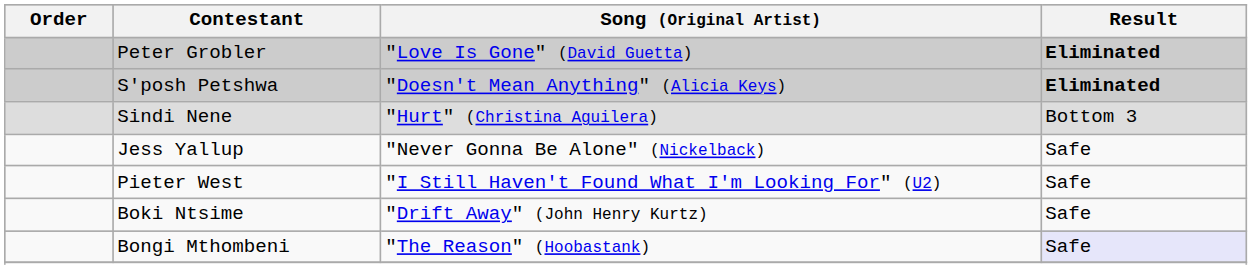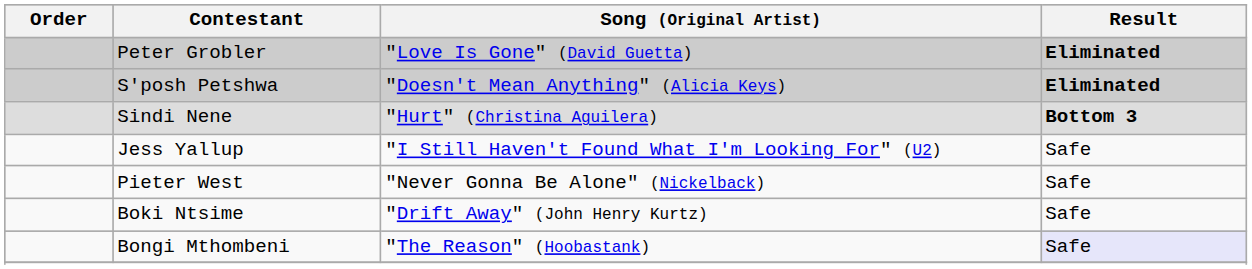 <table class="wikitable" style="font-size:90%; width:60%; text-align: left;">
 <tr>
 <th width="05%">Order</th>
 <th width="13%">Contestant</th>
 <th width="32%">Song <small>(Original Artist)</small></th>
 <th width="10%">Result</th>
 </tr>
 <tr>
 <td bgcolor="CCCCCC"></td>
 <td bgcolor="CCCCCC">Peter Grobler</td>
 <td bgcolor="CCCCCC">"<a href='#'>Love Is Gone</a>" <small>(<a href='#'>David Guetta</a>)</small></td>
 <td bgcolor="CCCCCC"><strong>Eliminated</strong></td>
 </tr>
 <tr>
 <td bgcolor="CCCCCC"></td>
 <td bgcolor="CCCCCC">S'posh Petshwa</td>
 <td bgcolor="CCCCCC">"<a href='#'>Doesn't Mean Anything</a>" <small>(<a href='#'>Alicia Keys</a>)</small></td>
 <td bgcolor="CCCCCC"><strong>Eliminated</strong></td>
 </tr>
 <tr>
 <td bgcolor="DDDDDD"></td>
 <td bgcolor="DDDDDD">Sindi Nene</td>
 <td bgcolor="DDDDDD">"<a href='#'>Hurt</a>" <small>(<a href='#'>Christina Aguilera</a>)</small></td>
-<td bgcolor="DDDDDD">Bottom 3</td>
+<td bgcolor="DDDDDD"><strong>Bottom 3</strong></td>
 </tr>
 <tr>
 <td></td>
 <td>Jess Yallup</td>
-<td>"Never Gonna Be Alone" <small>(<a href='#'>Nickelback</a>)</small></td>
+<td>"<a href='#'>I Still Haven't Found What I'm Looking For</a>" <small>(<a href='#'>U2</a>)</small></td>
 <td>Safe</td>
 </tr>
 <tr>
 <td></td>
 <td>Pieter West</td>
-<td>"<a href='#'>I Still Haven't Found What I'm Looking For</a>" <small>(<a href='#'>U2</a>)</small></td>
+<td>"Never Gonna Be Alone" <small>(<a href='#'>Nickelback</a>)</small></td>
 <td>Safe</td>
 </tr>
 <tr>
 <td></td>
 <td>Boki Ntsime</td>
 <td>"<a href='#'>Drift Away</a>" <small>(John Henry Kurtz)</small></td>
 <td>Safe</td>
 </tr>
 <tr>
 <td></td>
 <td>Bongi Mthombeni</td>
 <td>"<a href='#'>The Reason</a>" <small>(<a href='#'>Hoobastank</a>)</small></td>
 <td style="background: lavender;">Safe</td>
 </tr>
 <tr>
 </tr>
 <tr>
 </tr>
 </table>
